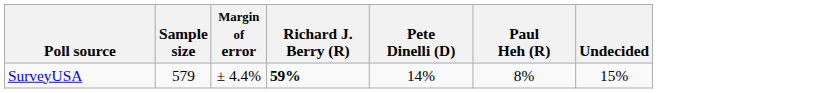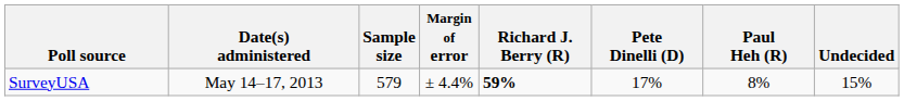 <table class="wikitable">
 <tr valign= bottom>
 <th style="width:150px;">Poll source</th>
+<th style="width:175px;">Date(s)<br>administered</th>
 <th class=small>Sample<br>size</th>
 <th style="width:50px;"><small>Margin of</small><br>error</th>
 <th style="width:100px;">Richard J.<br>Berry (R)</th>
 <th style="width:100px;">Pete<br>Dinelli (D)</th>
 <th style="width:100px;">Paul<br>Heh (R)</th>
 <th>Undecided</th>
 </tr>
 <tr>
 <td><a href='#'>SurveyUSA</a></td>
+<td align=center>May 14–17, 2013</td>
 <td align=center>579</td>
 <td align=center>± 4.4%</td>
 <td><strong>59%</strong></td>
-<td align=center>14%</td>
+<td align=center>17%</td>
 <td align=center>8%</td>
 <td align=center>15%</td>
 </tr>
 </table>
